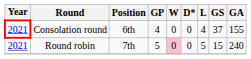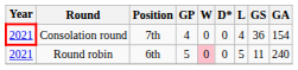 <table class="wikitable" style="text-align: center;">
 <tr>
 <th>Year</th>
 <th>Round</th>
 <th>Position</th>
 <th>GP</th>
 <th>W</th>
 <th>D*</th>
 <th>L</th>
 <th>GS</th>
 <th>GA</th>
 </tr>
 <tr>
 <td style="border: 3px solid red"> <a href='#'>2021</a></td>
 <td>Consolation round</td>
-<td>6th</td>
+<td>7th</td>
 <td>4</td>
 <td>0</td>
 <td>0</td>
 <td>4</td>
-<td>37</td>
-<td>155</td>
+<td>36</td>
+<td>154</td>
 </tr>
 <tr>
 <td> <a href='#'>2021</a></td>
 <td>Round robin</td>
-<td>7th</td>
+<td>6th</td>
 <td>5</td>
 <td style="background: pink;">0</td>
 <td>0</td>
 <td>5</td>
-<td>15</td>
+<td>11</td>
 <td>240</td>
 </tr>
 <tr>
 </tr>
 </table>
